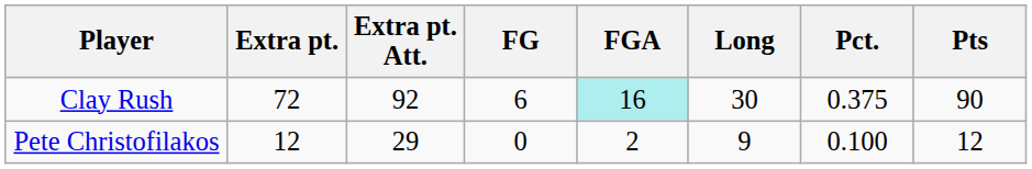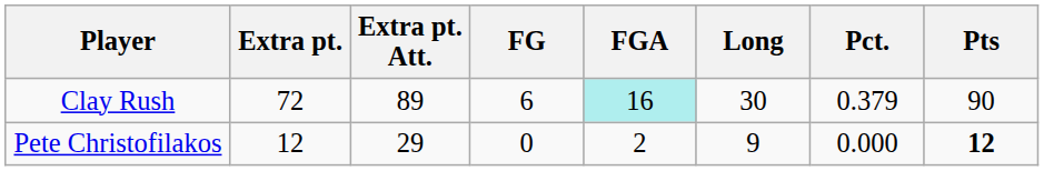 <table class="wikitable sortable">
 <tr>
 <th bgcolor="#DDDDFF" width="10%">Player</th>
 <th bgcolor="#DDDDFF" width="7%">Extra pt.</th>
 <th bgcolor="#DDDDFF" width="7%">Extra pt. Att.</th>
 <th bgcolor="#DDDDFF" width="7%">FG</th>
 <th bgcolor="#DDDDFF" width="7%">FGA</th>
 <th bgcolor="#DDDDFF" width="7%">Long</th>
 <th bgcolor="#DDDDFF" width="7%">Pct.</th>
 <th bgcolor="#DDDDFF" width="7%">Pts</th>
 </tr>
 <tr align="center">
 <td><a href='#'>Clay Rush</a></td>
 <td>72</td>
-<td>92</td>
+<td>89</td>
 <td>6</td>
 <td style="background: paleturquoise;">16</td>
 <td>30</td>
-<td>0.375</td>
+<td>0.379</td>
 <td>90</td>
 </tr>
 <tr align="center">
 <td><a href='#'>Pete Christofilakos</a></td>
 <td>12</td>
 <td>29</td>
 <td>0</td>
 <td>2</td>
 <td>9</td>
-<td>0.100</td>
-<td>12</td>
+<td>0.000</td>
+<td><strong>12</strong></td>
 </tr>
 </table>
